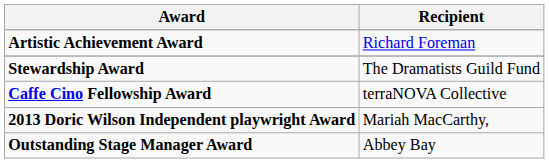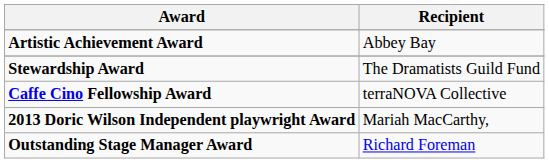 <table class="wikitable">
 <tr>
 <th>Award</th>
 <th>Recipient</th>
 </tr>
 <tr>
 </tr>
 <tr>
 <td><strong>Artistic Achievement Award</strong></td>
-<td><a href='#'>Richard Foreman</a></td>
+<td>Abbey Bay</td>
 </tr>
 <tr>
 </tr>
 <tr>
 <td><strong>Stewardship Award</strong></td>
 <td>The Dramatists Guild Fund</td>
 </tr>
 <tr>
 <td><strong><a href='#'>Caffe Cino</a> Fellowship Award</strong></td>
 <td>terraNOVA Collective</td>
 </tr>
 <tr>
 <td><strong>2013 Doric Wilson Independent playwright Award</strong></td>
 <td>Mariah MacCarthy,</td>
 </tr>
 <tr>
 <td><strong>Outstanding Stage Manager Award</strong></td>
-<td>Abbey Bay</td>
+<td><a href='#'>Richard Foreman</a></td>
 </tr>
 </table>
